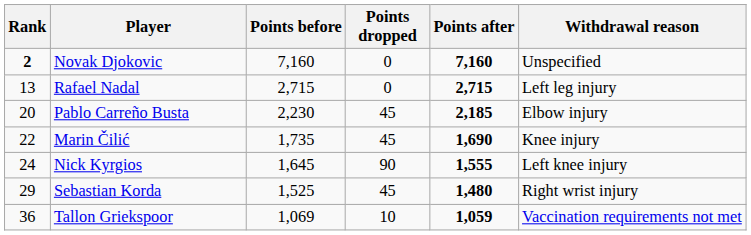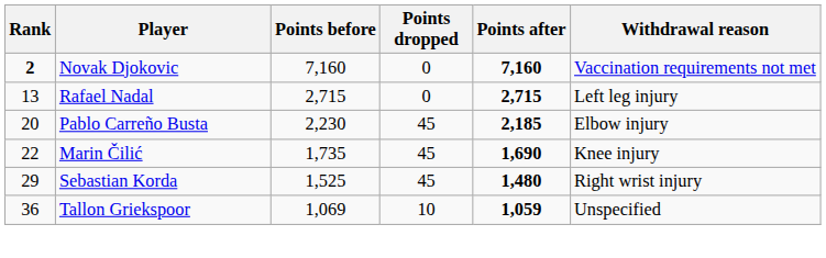 <table class="wikitable sortable">
 <tr>
 <th>Rank</th>
 <th style="width:185px;">Player</th>
 <th>Points before</th>
 <th style="width:75px;">Points dropped</th>
 <th>Points after</th>
 <th>Withdrawal reason</th>
 </tr>
 <tr>
 <td style="text-align:center;"><strong>2</strong></td>
 <td> <a href='#'>Novak Djokovic</a></td>
 <td style="text-align:center;">7,160</td>
 <td style="text-align:center;">0</td>
 <td style="text-align:center;"><strong>7,160</strong></td>
-<td>Unspecified</td>
+<td><a href='#'>Vaccination requirements not met</a></td>
 </tr>
 <tr>
 <td style="text-align:center;">13</td>
 <td> <a href='#'>Rafael Nadal</a></td>
 <td style="text-align:center;">2,715</td>
 <td style="text-align:center;">0</td>
 <td style="text-align:center;"><strong>2,715</strong></td>
 <td>Left leg injury</td>
 </tr>
 <tr>
 <td style="text-align:center;">20</td>
 <td> <a href='#'>Pablo Carreño Busta</a></td>
 <td style="text-align:center;">2,230</td>
 <td style="text-align:center;">45</td>
 <td style="text-align:center;"><strong>2,185</strong></td>
 <td>Elbow injury</td>
 </tr>
 <tr>
 <td style="text-align:center;">22</td>
 <td> <a href='#'>Marin Čilić</a></td>
 <td style="text-align:center;">1,735</td>
 <td style="text-align:center;">45</td>
 <td style="text-align:center;"><strong>1,690</strong></td>
 <td>Knee injury</td>
 </tr>
 <tr>
-<td style="text-align:center;">24</td>
-<td> <a href='#'>Nick Kyrgios</a></td>
-<td style="text-align:center;">1,645</td>
-<td style="text-align:center;">90</td>
-<td style="text-align:center;"><strong>1,555</strong></td>
-<td>Left knee injury</td>
-</tr>
-<tr>
 <td style="text-align:center;">29</td>
 <td> <a href='#'>Sebastian Korda</a></td>
 <td style="text-align:center;">1,525</td>
 <td style="text-align:center;">45</td>
 <td style="text-align:center;"><strong>1,480</strong></td>
 <td>Right wrist injury</td>
 </tr>
 <tr>
 <td style="text-align:center;">36</td>
 <td> <a href='#'>Tallon Griekspoor</a></td>
 <td style="text-align:center;">1,069</td>
 <td style="text-align:center;">10</td>
 <td style="text-align:center;"><strong>1,059</strong></td>
-<td><a href='#'>Vaccination requirements not met</a></td>
+<td>Unspecified</td>
 </tr>
 </table>
